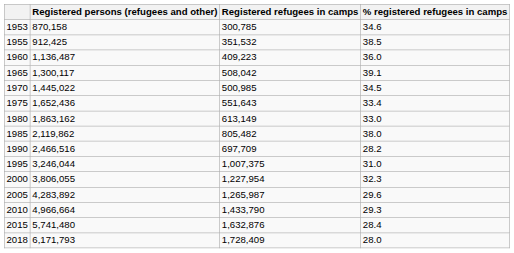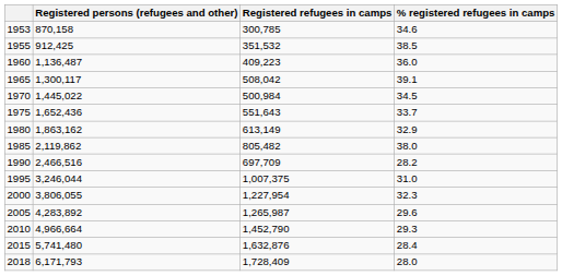 <table class="wikitable sortable">
 <tr>
 <th></th>
 <th>Registered persons (refugees and other)</th>
 <th>Registered refugees in camps</th>
 <th>% registered refugees in camps</th>
 </tr>
 <tr>
 <td>1953</td>
 <td>870,158</td>
 <td>300,785</td>
 <td>34.6</td>
 </tr>
 <tr>
 <td>1955</td>
 <td>912,425</td>
 <td>351,532</td>
 <td>38.5</td>
 </tr>
 <tr>
 <td>1960</td>
 <td>1,136,487</td>
 <td>409,223</td>
 <td>36.0</td>
 </tr>
 <tr>
 <td>1965</td>
 <td>1,300,117</td>
 <td>508,042</td>
 <td>39.1</td>
 </tr>
 <tr>
 <td>1970</td>
 <td>1,445,022</td>
-<td>500,985</td>
+<td>500,984</td>
 <td>34.5</td>
 </tr>
 <tr>
 <td>1975</td>
 <td>1,652,436</td>
 <td>551,643</td>
-<td>33.4</td>
+<td>33.7</td>
 </tr>
 <tr>
 <td>1980</td>
 <td>1,863,162</td>
 <td>613,149</td>
-<td>33.0</td>
+<td>32.9</td>
 </tr>
 <tr>
 <td>1985</td>
 <td>2,119,862</td>
 <td>805,482</td>
 <td>38.0</td>
 </tr>
 <tr>
 <td>1990</td>
 <td>2,466,516</td>
 <td>697,709</td>
 <td>28.2</td>
 </tr>
 <tr>
 <td>1995</td>
 <td>3,246,044</td>
 <td>1,007,375</td>
 <td>31.0</td>
 </tr>
 <tr>
 <td>2000</td>
 <td>3,806,055</td>
 <td>1,227,954</td>
 <td>32.3</td>
 </tr>
 <tr>
 <td>2005</td>
 <td>4,283,892</td>
 <td>1,265,987</td>
 <td>29.6</td>
 </tr>
 <tr>
 <td>2010</td>
 <td>4,966,664</td>
-<td>1,433,790</td>
+<td>1,452,790</td>
 <td>29.3</td>
 </tr>
 <tr>
 <td>2015</td>
 <td>5,741,480</td>
 <td>1,632,876</td>
 <td>28.4</td>
 </tr>
 <tr>
 <td>2018</td>
 <td>6,171,793</td>
 <td>1,728,409</td>
 <td>28.0</td>
 </tr>
 </table>
